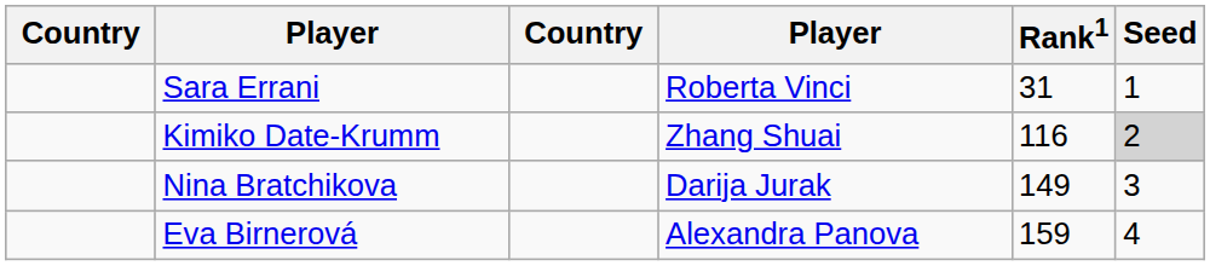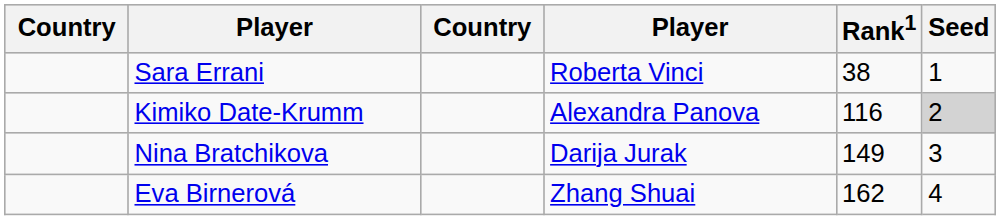 <table class="sortable wikitable">
 <tr>
 <th width="70">Country</th>
 <th width="175">Player</th>
 <th width="70">Country</th>
 <th width="175">Player</th>
 <th>Rank<sup>1</sup></th>
 <th>Seed</th>
 </tr>
 <tr>
 <td></td>
 <td><a href='#'>Sara Errani</a></td>
 <td></td>
 <td><a href='#'>Roberta Vinci</a></td>
-<td>31</td>
+<td>38</td>
 <td>1</td>
 </tr>
 <tr>
 <td></td>
 <td><a href='#'>Kimiko Date-Krumm</a></td>
 <td></td>
-<td><a href='#'>Zhang Shuai</a></td>
+<td><a href='#'>Alexandra Panova</a></td>
 <td>116</td>
 <td style="background: lightgrey;">2</td>
 </tr>
 <tr>
 <td></td>
 <td><a href='#'>Nina Bratchikova</a></td>
 <td></td>
 <td><a href='#'>Darija Jurak</a></td>
 <td>149</td>
 <td>3</td>
 </tr>
 <tr>
 <td></td>
 <td><a href='#'>Eva Birnerová</a></td>
 <td></td>
-<td><a href='#'>Alexandra Panova</a></td>
-<td>159</td>
+<td><a href='#'>Zhang Shuai</a></td>
+<td>162</td>
 <td>4</td>
 </tr>
 </table>
